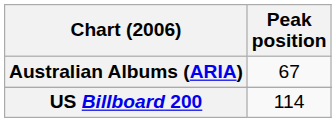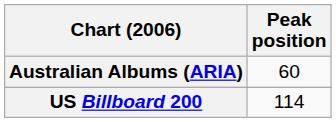 <table class="wikitable sortable plainrowheaders" style="text-align:center">
 <tr>
 <th scope="col">Chart (2006)</th>
 <th scope="col">Peak<br>position</th>
 </tr>
 <tr>
 <th scope="row">Australian Albums (<a href='#'>ARIA</a>)</th>
-<td>67</td>
+<td>60</td>
 </tr>
 <tr>
 </tr>
 <tr>
 </tr>
 <tr>
 </tr>
 <tr>
 </tr>
 <tr>
 </tr>
 <tr>
 <th scope="row">US <a href='#'><em>Billboard</em> 200</a></th>
 <td>114</td>
 </tr>
 </table>
